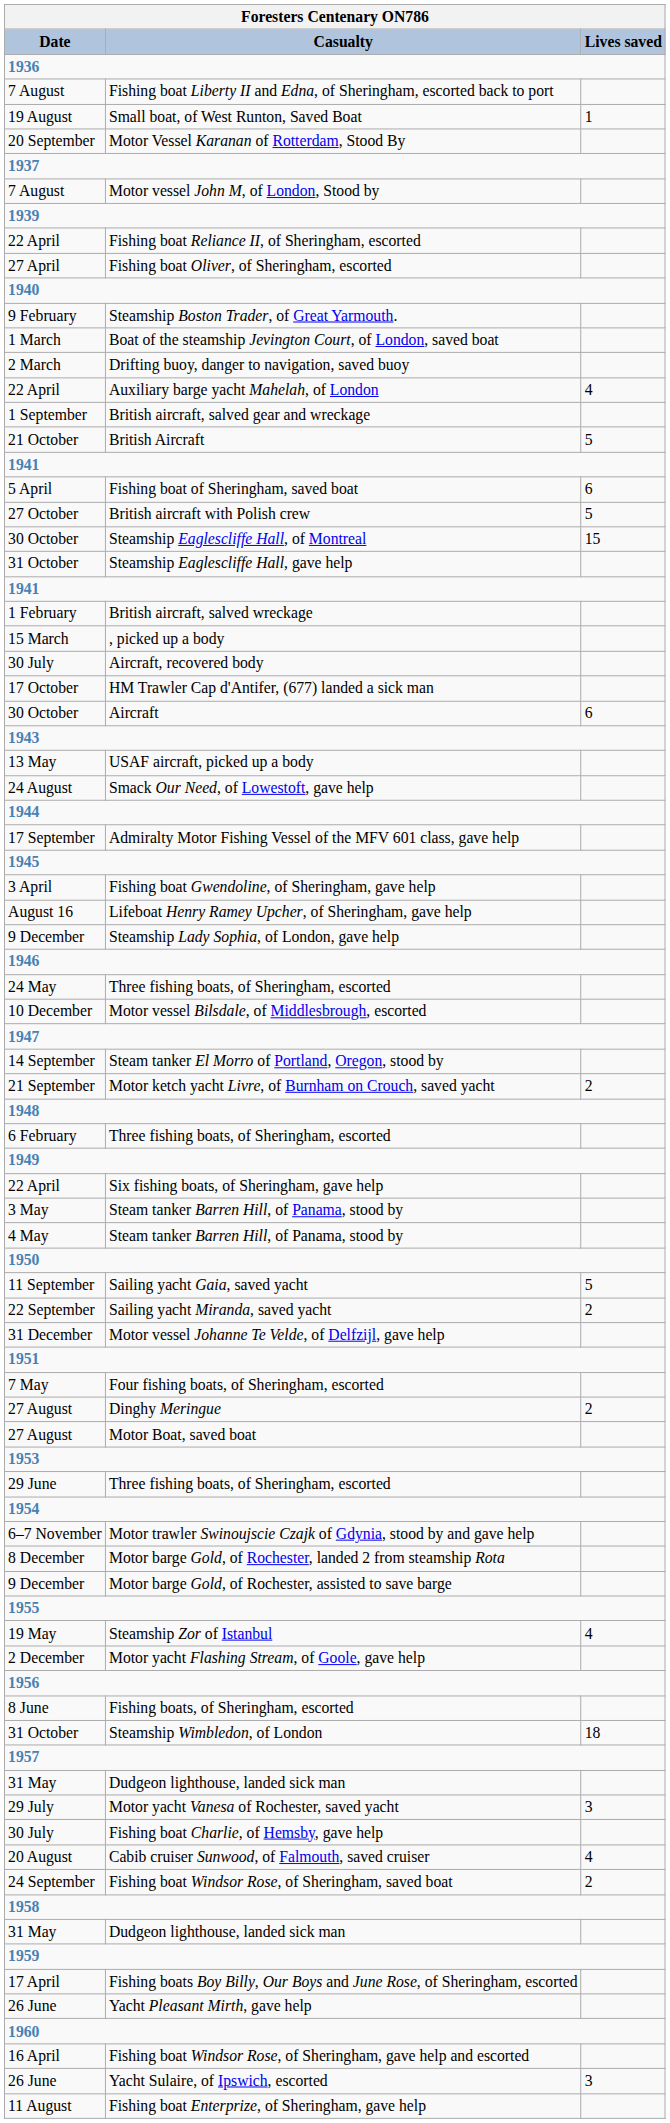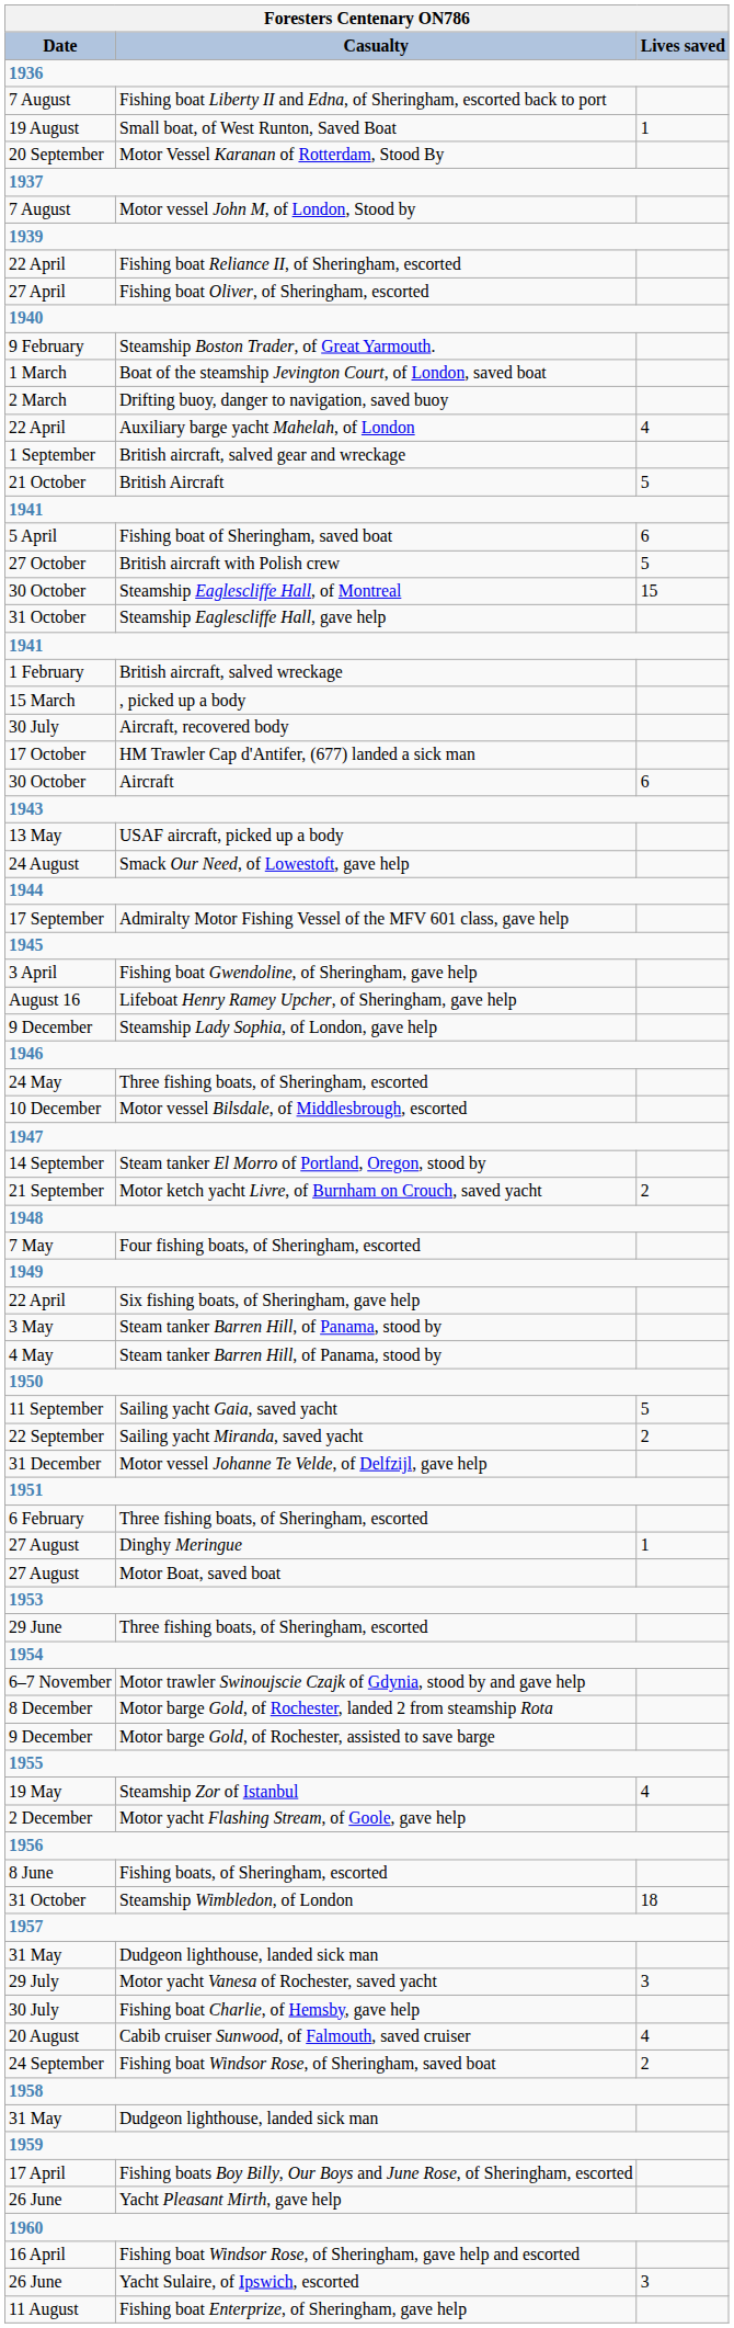 <table class="wikitable">
 <tr>
 <th colspan="3">Foresters Centenary ON786<br></th>
 </tr>
 <tr>
 <th style="text-align: center; background: LightSteelBlue">Date</th>
 <th style="text-align: center; background: LightSteelBlue">Casualty</th>
 <th style="text-align: center; background: LightSteelBlue">Lives saved</th>
 </tr>
 <tr>
 <td colspan="3" style="color:steelblue"><strong>1936</strong></td>
 </tr>
 <tr>
 <td>7 August</td>
 <td>Fishing boat <em>Liberty II</em> and <em>Edna</em>, of Sheringham, escorted back to port</td>
 <td></td>
 </tr>
 <tr>
 <td>19 August</td>
 <td>Small boat, of West Runton, Saved Boat</td>
 <td>1</td>
 </tr>
 <tr>
 <td>20 September</td>
 <td>Motor Vessel <em>Karanan</em> of <a href='#'>Rotterdam</a>, Stood By</td>
 <td></td>
 </tr>
 <tr>
 <td colspan="3" style="color:steelblue"><strong>1937</strong></td>
 </tr>
 <tr>
 <td>7 August</td>
 <td>Motor vessel <em>John M</em>, of <a href='#'>London</a>, Stood by</td>
 <td></td>
 </tr>
 <tr>
 <td colspan="3" style="color:steelblue"><strong>1939</strong></td>
 </tr>
 <tr>
 <td>22 April</td>
 <td>Fishing boat <em>Reliance II</em>, of Sheringham, escorted</td>
 <td></td>
 </tr>
 <tr>
 <td>27 April</td>
 <td>Fishing boat <em>Oliver</em>, of Sheringham, escorted</td>
 <td></td>
 </tr>
 <tr>
 <td colspan="3" style="color:steelblue"><strong>1940</strong></td>
 </tr>
 <tr>
 <td>9 February</td>
 <td>Steamship <em>Boston Trader</em>, of <a href='#'>Great Yarmouth</a>.</td>
 <td></td>
 </tr>
 <tr>
 <td>1 March</td>
 <td>Boat of the steamship <em>Jevington Court</em>, of <a href='#'>London</a>, saved boat</td>
 <td></td>
 </tr>
 <tr>
 <td>2 March</td>
 <td>Drifting buoy, danger to navigation, saved buoy</td>
 <td></td>
 </tr>
 <tr>
 <td>22 April</td>
 <td>Auxiliary barge yacht <em>Mahelah</em>, of <a href='#'>London</a></td>
 <td>4</td>
 </tr>
 <tr>
 <td>1 September</td>
 <td>British aircraft, salved gear and wreckage</td>
 <td></td>
 </tr>
 <tr>
 <td>21 October</td>
 <td>British Aircraft</td>
 <td>5</td>
 </tr>
 <tr>
 <td colspan="3" style="color:steelblue"><strong>1941</strong></td>
 </tr>
 <tr>
 <td>5 April</td>
 <td>Fishing boat of Sheringham, saved boat</td>
 <td>6</td>
 </tr>
 <tr>
 <td>27 October</td>
 <td>British aircraft with Polish crew</td>
 <td>5</td>
 </tr>
 <tr>
 <td>30 October</td>
 <td>Steamship <em><a href='#'>Eaglescliffe Hall</a></em>, of <a href='#'>Montreal</a></td>
 <td>15</td>
 </tr>
 <tr>
 <td>31 October</td>
 <td>Steamship <em>Eaglescliffe Hall</em>, gave help</td>
 <td></td>
 </tr>
 <tr>
 <td colspan="3" style="color:steelblue"><strong>1941</strong></td>
 </tr>
 <tr>
 <td>1 February</td>
 <td>British aircraft, salved wreckage</td>
 <td></td>
 </tr>
 <tr>
 <td>15 March</td>
 <td>, picked up a body</td>
 <td></td>
 </tr>
 <tr>
 <td>30 July</td>
 <td>Aircraft, recovered body</td>
 <td></td>
 </tr>
 <tr>
 <td>17 October</td>
 <td>HM Trawler Cap d'Antifer, (677) landed a sick man</td>
 <td></td>
 </tr>
 <tr>
 <td>30 October</td>
 <td>Aircraft</td>
 <td>6</td>
 </tr>
 <tr>
 <td colspan="3" style="color:steelblue"><strong>1943</strong></td>
 </tr>
 <tr>
 <td>13 May</td>
 <td>USAF aircraft, picked up a body</td>
 <td></td>
 </tr>
 <tr>
 <td>24 August</td>
 <td>Smack <em>Our Need</em>, of <a href='#'>Lowestoft</a>, gave help</td>
 <td></td>
 </tr>
 <tr>
 <td colspan="3" style="color:steelblue"><strong>1944</strong></td>
 </tr>
 <tr>
 <td>17 September</td>
 <td>Admiralty Motor Fishing Vessel of the MFV 601 class, gave help</td>
 <td></td>
 </tr>
 <tr>
 <td colspan="3" style="color:steelblue"><strong>1945</strong></td>
 </tr>
 <tr>
 <td>3 April</td>
 <td>Fishing boat <em>Gwendoline</em>, of Sheringham, gave help</td>
 <td></td>
 </tr>
 <tr>
 <td>August 16</td>
 <td>Lifeboat <em>Henry Ramey Upcher</em>, of Sheringham, gave help</td>
 <td></td>
 </tr>
 <tr>
 <td>9 December</td>
 <td>Steamship <em>Lady Sophia</em>, of London, gave help</td>
 <td></td>
 </tr>
 <tr>
 <td colspan="3" style="color:steelblue"><strong>1946</strong></td>
 </tr>
 <tr>
 <td>24 May</td>
 <td>Three fishing boats, of Sheringham, escorted</td>
 <td></td>
 </tr>
 <tr>
 <td>10 December</td>
 <td>Motor vessel <em>Bilsdale</em>, of <a href='#'>Middlesbrough</a>, escorted</td>
 <td></td>
 </tr>
 <tr>
 <td colspan="3" style="color:steelblue"><strong>1947</strong></td>
 </tr>
 <tr>
 <td>14 September</td>
 <td>Steam tanker <em>El Morro</em> of <a href='#'>Portland</a>, <a href='#'>Oregon</a>, stood by</td>
 <td></td>
 </tr>
 <tr>
 <td>21 September</td>
 <td>Motor ketch yacht <em>Livre</em>, of <a href='#'>Burnham on Crouch</a>, saved yacht</td>
 <td>2</td>
 </tr>
 <tr>
 <td colspan="3" style="color:steelblue"><strong>1948</strong></td>
 </tr>
 <tr>
-<td>6 February</td>
-<td>Three fishing boats, of Sheringham, escorted</td>
+<td>7 May</td>
+<td>Four fishing boats, of Sheringham, escorted</td>
 <td></td>
 </tr>
 <tr>
 <td colspan="3" style="color:steelblue"><strong>1949</strong></td>
 </tr>
 <tr>
 <td>22 April</td>
 <td>Six fishing boats, of Sheringham, gave help</td>
 <td></td>
 </tr>
 <tr>
 <td>3 May</td>
 <td>Steam tanker <em>Barren Hill</em>, of <a href='#'>Panama</a>, stood by</td>
 <td></td>
 </tr>
 <tr>
 <td>4 May</td>
 <td>Steam tanker <em>Barren Hill</em>, of Panama, stood by</td>
 <td></td>
 </tr>
 <tr>
 <td colspan="3" style="color:steelblue"><strong>1950</strong></td>
 </tr>
 <tr>
 <td>11 September</td>
 <td>Sailing yacht <em>Gaia</em>, saved yacht</td>
 <td>5</td>
 </tr>
 <tr>
 <td>22 September</td>
 <td>Sailing yacht <em>Miranda</em>, saved yacht</td>
 <td>2</td>
 </tr>
 <tr>
 <td>31 December</td>
 <td>Motor vessel <em>Johanne Te Velde</em>, of <a href='#'>Delfzijl</a>, gave help</td>
 <td></td>
 </tr>
 <tr>
 <td colspan="3" style="color:steelblue"><strong>1951</strong></td>
 </tr>
 <tr>
-<td>7 May</td>
-<td>Four fishing boats, of Sheringham, escorted</td>
+<td>6 February</td>
+<td>Three fishing boats, of Sheringham, escorted</td>
 <td></td>
 </tr>
 <tr>
 <td>27 August</td>
 <td>Dinghy <em>Meringue</em></td>
-<td>2</td>
+<td>1</td>
 </tr>
 <tr>
 <td>27 August</td>
 <td>Motor Boat, saved boat</td>
 <td></td>
 </tr>
 <tr>
 <td colspan="3" style="color:steelblue"><strong>1953</strong></td>
 </tr>
 <tr>
 <td>29 June</td>
 <td>Three fishing boats, of Sheringham, escorted</td>
 <td></td>
 </tr>
 <tr>
 <td colspan="3" style="color:steelblue"><strong>1954</strong></td>
 </tr>
 <tr>
 <td>6–7 November</td>
 <td>Motor trawler <em>Swinoujscie Czajk</em> of <a href='#'>Gdynia</a>, stood by and gave help</td>
 <td></td>
 </tr>
 <tr>
 <td>8 December</td>
 <td>Motor barge <em>Gold</em>, of <a href='#'>Rochester</a>, landed 2 from steamship <em>Rota</em></td>
 <td></td>
 </tr>
 <tr>
 <td>9 December</td>
 <td>Motor barge <em>Gold</em>, of Rochester, assisted to save barge</td>
 <td></td>
 </tr>
 <tr>
 <td colspan="3" style="color:steelblue"><strong>1955</strong></td>
 </tr>
 <tr>
 <td>19 May</td>
 <td>Steamship <em>Zor</em> of <a href='#'>Istanbul</a></td>
 <td>4</td>
 </tr>
 <tr>
 <td>2 December</td>
 <td>Motor yacht <em>Flashing Stream</em>, of <a href='#'>Goole</a>, gave help</td>
 <td></td>
 </tr>
 <tr>
 <td colspan="3" style="color:steelblue"><strong>1956</strong></td>
 </tr>
 <tr>
 <td>8 June</td>
 <td>Fishing boats, of Sheringham, escorted</td>
 <td></td>
 </tr>
 <tr>
 <td>31 October</td>
 <td>Steamship <em>Wimbledon</em>, of London</td>
 <td>18</td>
 </tr>
 <tr>
 <td colspan="3" style="color:steelblue"><strong>1957</strong></td>
 </tr>
 <tr>
 <td>31 May</td>
 <td>Dudgeon lighthouse, landed sick man</td>
 <td></td>
 </tr>
 <tr>
 <td>29 July</td>
 <td>Motor yacht <em>Vanesa</em> of Rochester, saved yacht</td>
 <td>3</td>
 </tr>
 <tr>
 <td>30 July</td>
 <td>Fishing boat <em>Charlie</em>, of <a href='#'>Hemsby</a>, gave help</td>
 <td></td>
 </tr>
 <tr>
 <td>20 August</td>
 <td>Cabib cruiser <em>Sunwood</em>, of <a href='#'>Falmouth</a>, saved cruiser</td>
 <td>4</td>
 </tr>
 <tr>
 <td>24 September</td>
 <td>Fishing boat <em>Windsor Rose</em>, of Sheringham, saved boat</td>
 <td>2</td>
 </tr>
 <tr>
 <td colspan="3" style="color:steelblue"><strong>1958</strong></td>
 </tr>
 <tr>
 <td>31 May</td>
 <td>Dudgeon lighthouse, landed sick man</td>
 <td></td>
 </tr>
 <tr>
 <td colspan="3" style="color:steelblue"><strong>1959</strong></td>
 </tr>
 <tr>
 <td>17 April</td>
 <td>Fishing boats <em>Boy Billy</em>, <em>Our Boys</em> and <em>June Rose</em>, of Sheringham, escorted</td>
 <td></td>
 </tr>
 <tr>
 <td>26 June</td>
 <td>Yacht <em>Pleasant Mirth</em>, gave help</td>
 <td></td>
 </tr>
 <tr>
 <td colspan="3" style="color:steelblue"><strong>1960</strong></td>
 </tr>
 <tr>
 <td>16 April</td>
 <td>Fishing boat <em>Windsor Rose</em>, of Sheringham, gave help and escorted</td>
 <td></td>
 </tr>
 <tr>
 <td>26 June</td>
 <td>Yacht Sulaire, of <a href='#'>Ipswich</a>, escorted</td>
 <td>3</td>
 </tr>
 <tr>
 <td>11 August</td>
 <td>Fishing boat <em>Enterprize</em>, of Sheringham, gave help</td>
 <td></td>
 </tr>
 </table>
